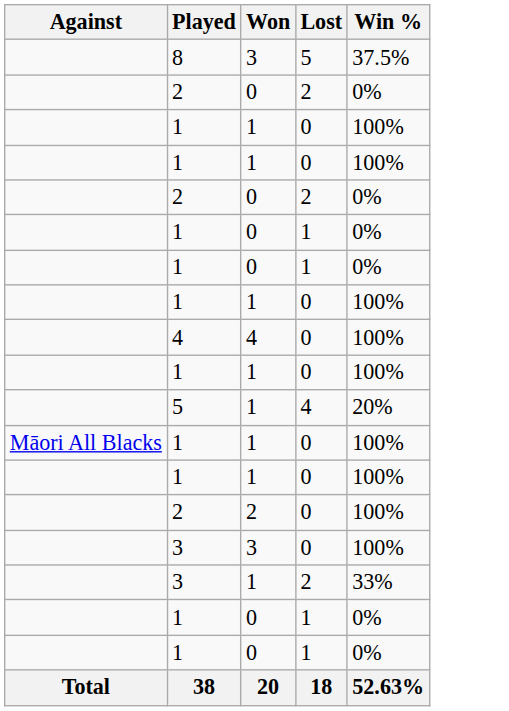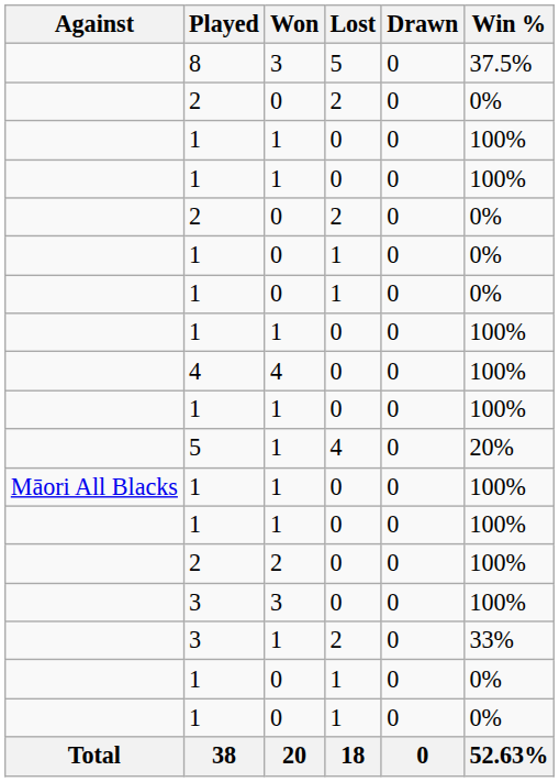 <table class="sortable wikitable">
 <tr>
 <th>Against</th>
 <th>Played</th>
 <th>Won</th>
 <th>Lost</th>
+<th>Drawn</th>
 <th>Win %</th>
 </tr>
 <tr>
 <td></td>
 <td>8</td>
 <td>3</td>
 <td>5</td>
+<td>0</td>
 <td>37.5%</td>
 </tr>
 <tr>
 <td></td>
 <td>2</td>
 <td>0</td>
 <td>2</td>
+<td>0</td>
 <td>0%</td>
 </tr>
 <tr>
 <td></td>
 <td>1</td>
 <td>1</td>
+<td>0</td>
 <td>0</td>
 <td>100%</td>
 </tr>
 <tr>
 <td></td>
 <td>1</td>
 <td>1</td>
 <td>0</td>
+<td>0</td>
 <td>100%</td>
 </tr>
 <tr>
 <td></td>
 <td>2</td>
 <td>0</td>
 <td>2</td>
+<td>0</td>
 <td>0%</td>
 </tr>
 <tr>
 <td></td>
 <td>1</td>
 <td>0</td>
 <td>1</td>
+<td>0</td>
 <td>0%</td>
 </tr>
 <tr>
 <td></td>
 <td>1</td>
 <td>0</td>
 <td>1</td>
+<td>0</td>
 <td>0%</td>
 </tr>
 <tr>
 <td></td>
 <td>1</td>
 <td>1</td>
+<td>0</td>
 <td>0</td>
 <td>100%</td>
 </tr>
 <tr>
 <td></td>
 <td>4</td>
 <td>4</td>
 <td>0</td>
+<td>0</td>
 <td>100%</td>
 </tr>
 <tr>
 <td></td>
 <td>1</td>
 <td>1</td>
+<td>0</td>
 <td>0</td>
 <td>100%</td>
 </tr>
 <tr>
 <td></td>
 <td>5</td>
 <td>1</td>
 <td>4</td>
+<td>0</td>
 <td>20%</td>
 </tr>
 <tr>
 <td> <a href='#'>Māori All Blacks</a></td>
 <td>1</td>
 <td>1</td>
+<td>0</td>
 <td>0</td>
 <td>100%</td>
 </tr>
 <tr>
 <td></td>
 <td>1</td>
 <td>1</td>
 <td>0</td>
+<td>0</td>
 <td>100%</td>
 </tr>
 <tr>
 <td></td>
 <td>2</td>
 <td>2</td>
+<td>0</td>
 <td>0</td>
 <td>100%</td>
 </tr>
 <tr>
 <td></td>
 <td>3</td>
 <td>3</td>
 <td>0</td>
+<td>0</td>
 <td>100%</td>
 </tr>
 <tr>
 <td></td>
 <td>3</td>
 <td>1</td>
 <td>2</td>
+<td>0</td>
 <td>33%</td>
 </tr>
 <tr>
 <td></td>
 <td>1</td>
 <td>0</td>
 <td>1</td>
+<td>0</td>
 <td>0%</td>
 </tr>
 <tr>
 <td></td>
 <td>1</td>
 <td>0</td>
 <td>1</td>
+<td>0</td>
 <td>0%</td>
 </tr>
 <tr>
 <th>Total</th>
 <th>38</th>
 <th>20</th>
 <th>18</th>
+<th>0</th>
 <th>52.63%</th>
 </tr>
 </table>
